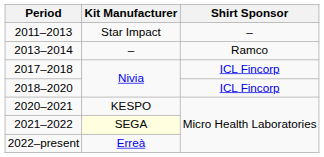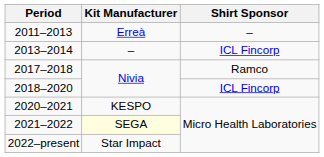 <table class="wikitable" style="text-align:center;margin-left:1em;float:center">
 <tr>
 <th>Period</th>
 <th>Kit Manufacturer</th>
 <th>Shirt Sponsor</th>
 </tr>
 <tr>
 <td>2011–2013</td>
-<td>Star Impact </td>
+<td><a href='#'>Erreà</a></td>
 <td>–</td>
 </tr>
 <tr>
 <td>2013–2014</td>
 <td>–</td>
-<td>Ramco</td>
+<td><a href='#'>ICL Fincorp</a></td>
 </tr>
 <tr>
 <td>2017–2018</td>
 <td rowspan="2"><a href='#'>Nivia</a></td>
-<td><a href='#'>ICL Fincorp</a></td>
+<td>Ramco</td>
 </tr>
 <tr>
 <td>2018–2020</td>
 <td><a href='#'>ICL Fincorp</a></td>
 </tr>
 <tr>
 <td>2020–2021</td>
 <td>KESPO</td>
 <td rowspan="3">Micro Health Laboratories</td>
 </tr>
 <tr>
 <td>2021–2022</td>
 <td style="background: lightyellow;">SEGA </td>
 </tr>
 <tr>
 <td>2022–present</td>
-<td><a href='#'>Erreà</a></td>
+<td>Star Impact </td>
 </tr>
 </table>
